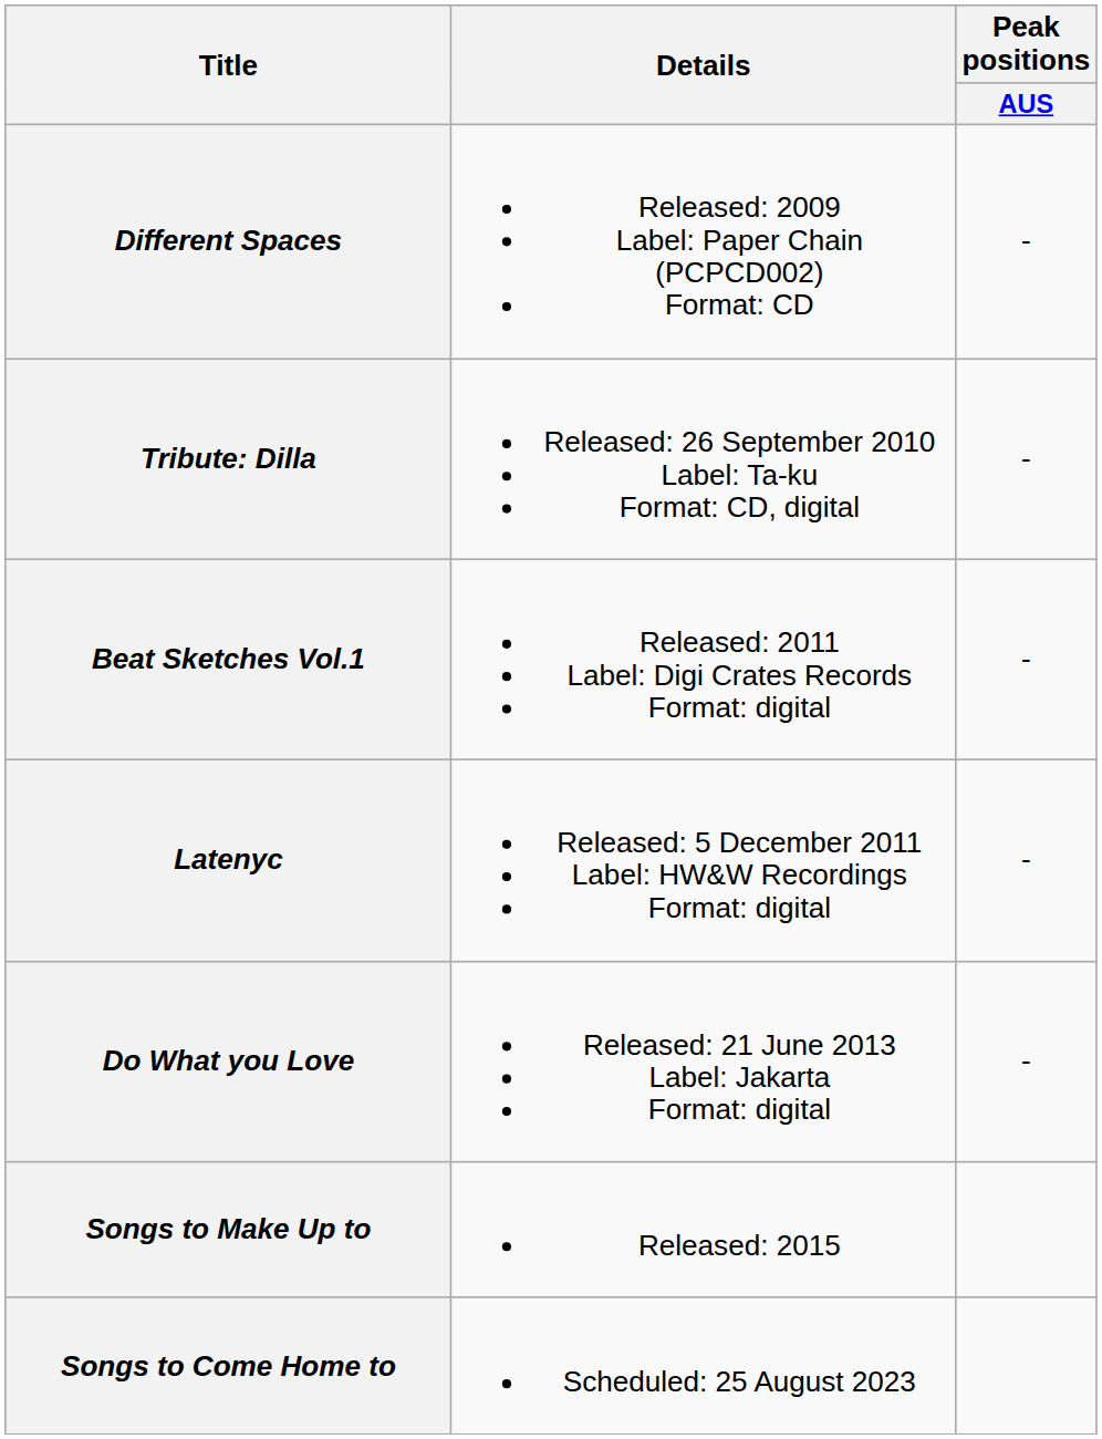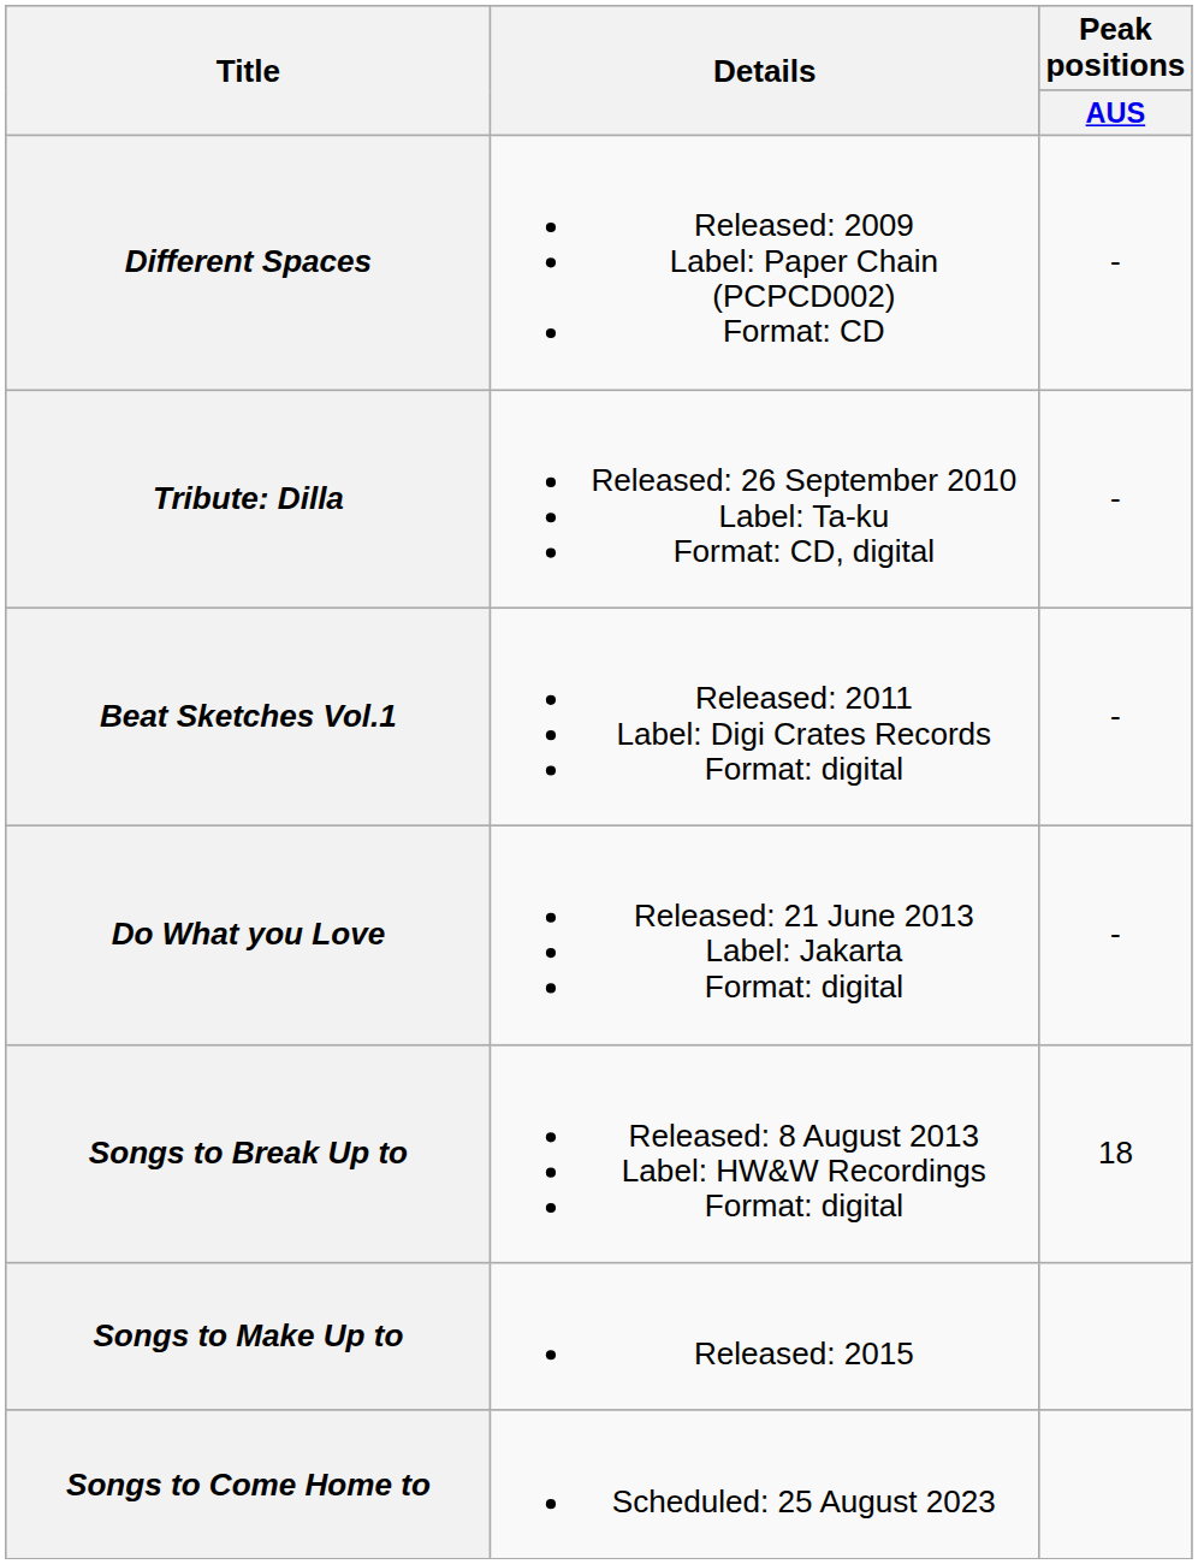 <table class="wikitable plainrowheaders" style="text-align:center;" border="1">
 <tr>
 <th scope="col" rowspan="2" style="width:15em;">Title</th>
 <th scope="col" rowspan="2" style="width:17em;">Details</th>
 <th scope="col" colspan="1">Peak positions</th>
 </tr>
 <tr>
 <th scope="col" style="width:3em;font-size:90%;"><a href='#'>AUS</a></th>
 </tr>
 <tr>
 <th scope="row"><em>Different Spaces</em></th>
 <td><br><ul><li>Released: 2009</li><li>Label: Paper Chain (PCPCD002)</li><li>Format: CD</li></ul></td>
 <td>-</td>
 </tr>
 <tr>
 <th scope="row"><em>Tribute: Dilla</em></th>
 <td><br><ul><li>Released: 26 September 2010</li><li>Label: Ta-ku</li><li>Format: CD, digital</li></ul></td>
 <td>-</td>
 </tr>
 <tr>
 <th scope="row"><em>Beat Sketches Vol.1</em></th>
 <td><br><ul><li>Released: 2011</li><li>Label: Digi Crates Records</li><li>Format: digital</li></ul></td>
 <td>-</td>
 </tr>
 <tr>
-<th scope="row"><em>Latenyc</em></th>
-<td><br><ul><li>Released: 5 December 2011</li><li>Label: HW&W Recordings</li><li>Format: digital</li></ul></td>
+<th scope="row"><em>Do What you Love</em></th>
+<td><br><ul><li>Released: 21 June 2013</li><li>Label: Jakarta</li><li>Format: digital</li></ul></td>
 <td>-</td>
 </tr>
 <tr>
-<th scope="row"><em>Do What you Love</em></th>
-<td><br><ul><li>Released: 21 June 2013</li><li>Label: Jakarta</li><li>Format: digital</li></ul></td>
-<td>-</td>
+<th scope="row"><em>Songs to Break Up to</em></th>
+<td><br><ul><li>Released: 8 August 2013</li><li>Label: HW&W Recordings</li><li>Format: digital</li></ul></td>
+<td>18</td>
 </tr>
 <tr>
 <th scope="row"><em>Songs to Make Up to</em></th>
 <td><br><ul><li>Released: 2015</li></ul></td>
 <td></td>
 </tr>
 <tr>
 <th scope="row"><em>Songs to Come Home to</em></th>
 <td><br><ul><li>Scheduled: 25 August 2023</li></ul></td>
 <td></td>
 </tr>
 </table>
